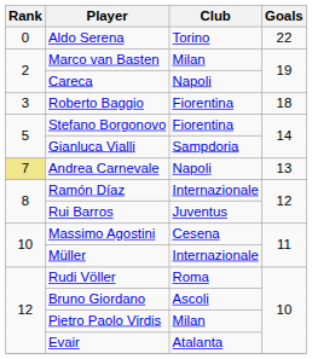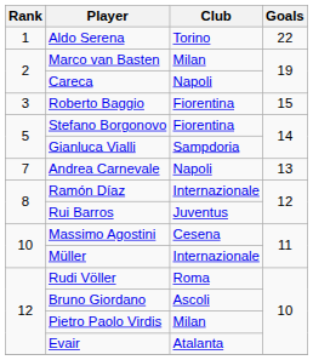 <table class="wikitable" style="text-align:center">
 <tr>
 <th>Rank</th>
 <th>Player</th>
 <th>Club</th>
 <th>Goals</th>
 </tr>
 <tr>
-<td>0</td>
+<td>1</td>
 <td align="left"> <a href='#'>Aldo Serena</a></td>
 <td align="left"><a href='#'>Torino</a></td>
 <td>22</td>
 </tr>
 <tr>
 <td rowspan='2'>2</td>
 <td align="left"> <a href='#'>Marco van Basten</a></td>
 <td align="left"><a href='#'>Milan</a></td>
 <td rowspan='2'>19</td>
 </tr>
 <tr>
 <td align="left"> <a href='#'>Careca</a></td>
 <td align="left"><a href='#'>Napoli</a></td>
 </tr>
 <tr>
 <td>3</td>
 <td align="left"> <a href='#'>Roberto Baggio</a></td>
 <td align="left"><a href='#'>Fiorentina</a></td>
-<td>18</td>
+<td>15</td>
 </tr>
 <tr>
 <td rowspan='2'>5</td>
 <td align="left"> <a href='#'>Stefano Borgonovo</a></td>
 <td align="left"><a href='#'>Fiorentina</a></td>
 <td rowspan='2'>14</td>
 </tr>
 <tr>
 <td align="left"> <a href='#'>Gianluca Vialli</a></td>
 <td align="left"><a href='#'>Sampdoria</a></td>
 </tr>
 <tr>
-<td style="background: khaki;">7</td>
+<td>7</td>
 <td align="left"> <a href='#'>Andrea Carnevale</a></td>
 <td align="left"><a href='#'>Napoli</a></td>
 <td>13</td>
 </tr>
 <tr>
 <td rowspan='2'>8</td>
 <td align="left"> <a href='#'>Ramón Díaz</a></td>
 <td align="left"><a href='#'>Internazionale</a></td>
 <td rowspan='2'>12</td>
 </tr>
 <tr>
 <td align="left"> <a href='#'>Rui Barros</a></td>
 <td align="left"><a href='#'>Juventus</a></td>
 </tr>
 <tr>
 <td rowspan='2'>10</td>
 <td align="left"> <a href='#'>Massimo Agostini</a></td>
 <td align="left"><a href='#'>Cesena</a></td>
 <td rowspan='2'>11</td>
 </tr>
 <tr>
 <td align="left"> <a href='#'>Müller</a></td>
 <td align="left"><a href='#'>Internazionale</a></td>
 </tr>
 <tr>
 <td rowspan="4">12</td>
 <td align="left"> <a href='#'>Rudi Völler</a></td>
 <td align="left"><a href='#'>Roma</a></td>
 <td rowspan="4">10</td>
 </tr>
 <tr>
 <td align="left"> <a href='#'>Bruno Giordano</a></td>
 <td align="left"><a href='#'>Ascoli</a></td>
 </tr>
 <tr>
 <td align="left"> <a href='#'>Pietro Paolo Virdis</a></td>
 <td align="left"><a href='#'>Milan</a></td>
 </tr>
 <tr>
 <td align="left"> <a href='#'>Evair</a></td>
 <td align="left"><a href='#'>Atalanta</a></td>
 </tr>
 <tr>
 </tr>
 </table>
